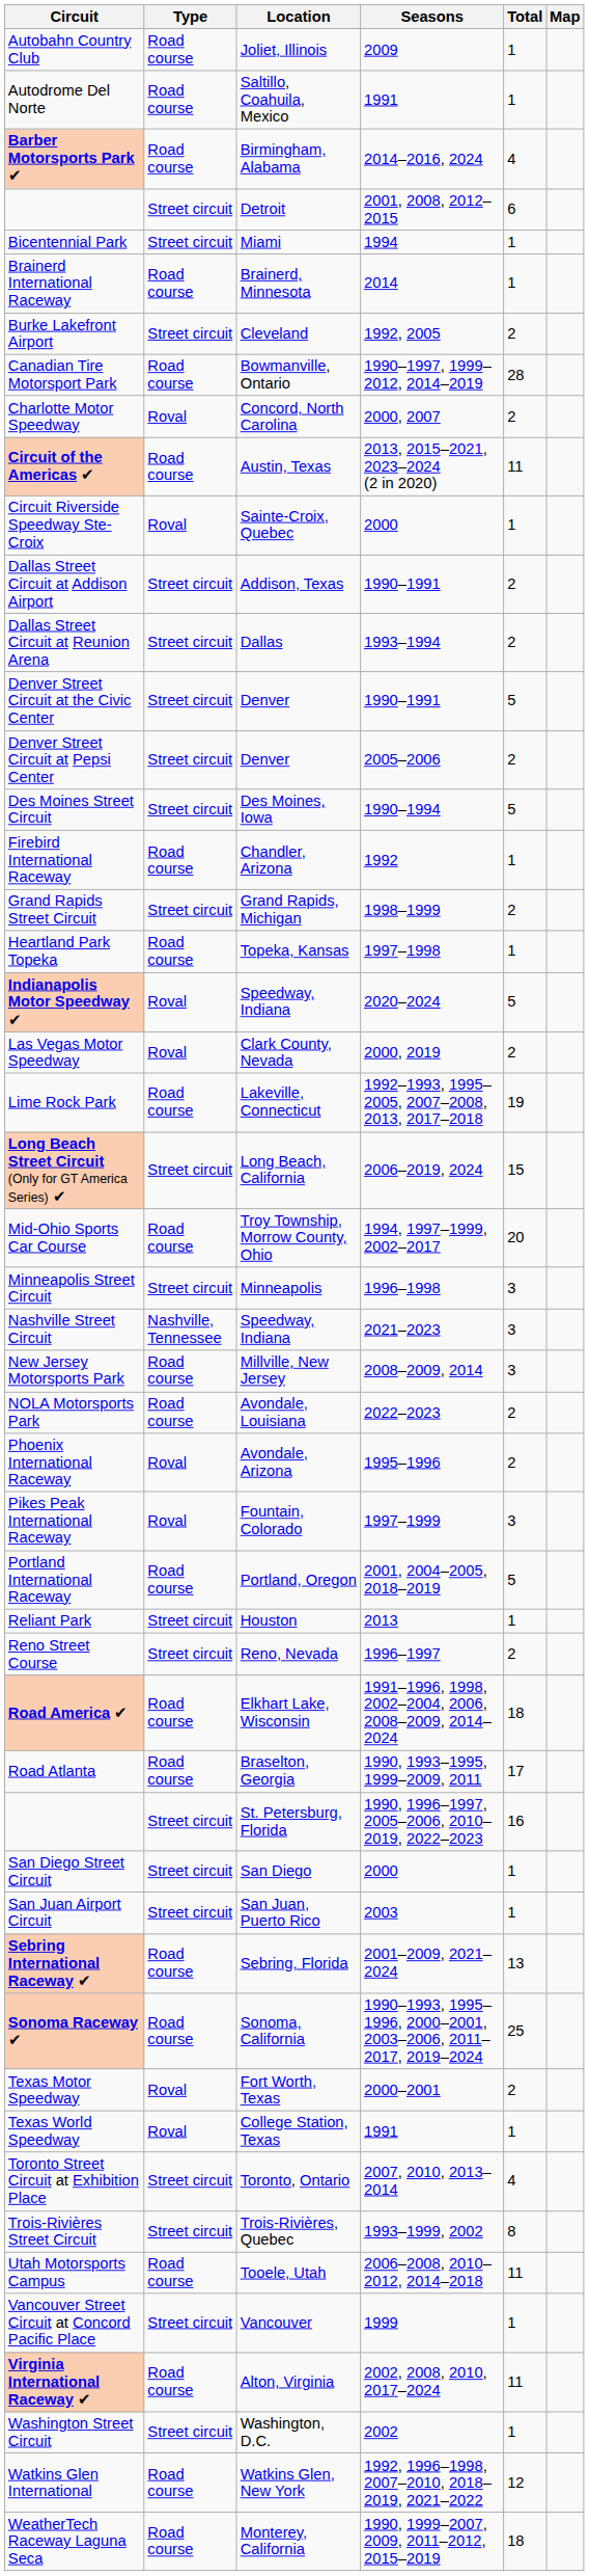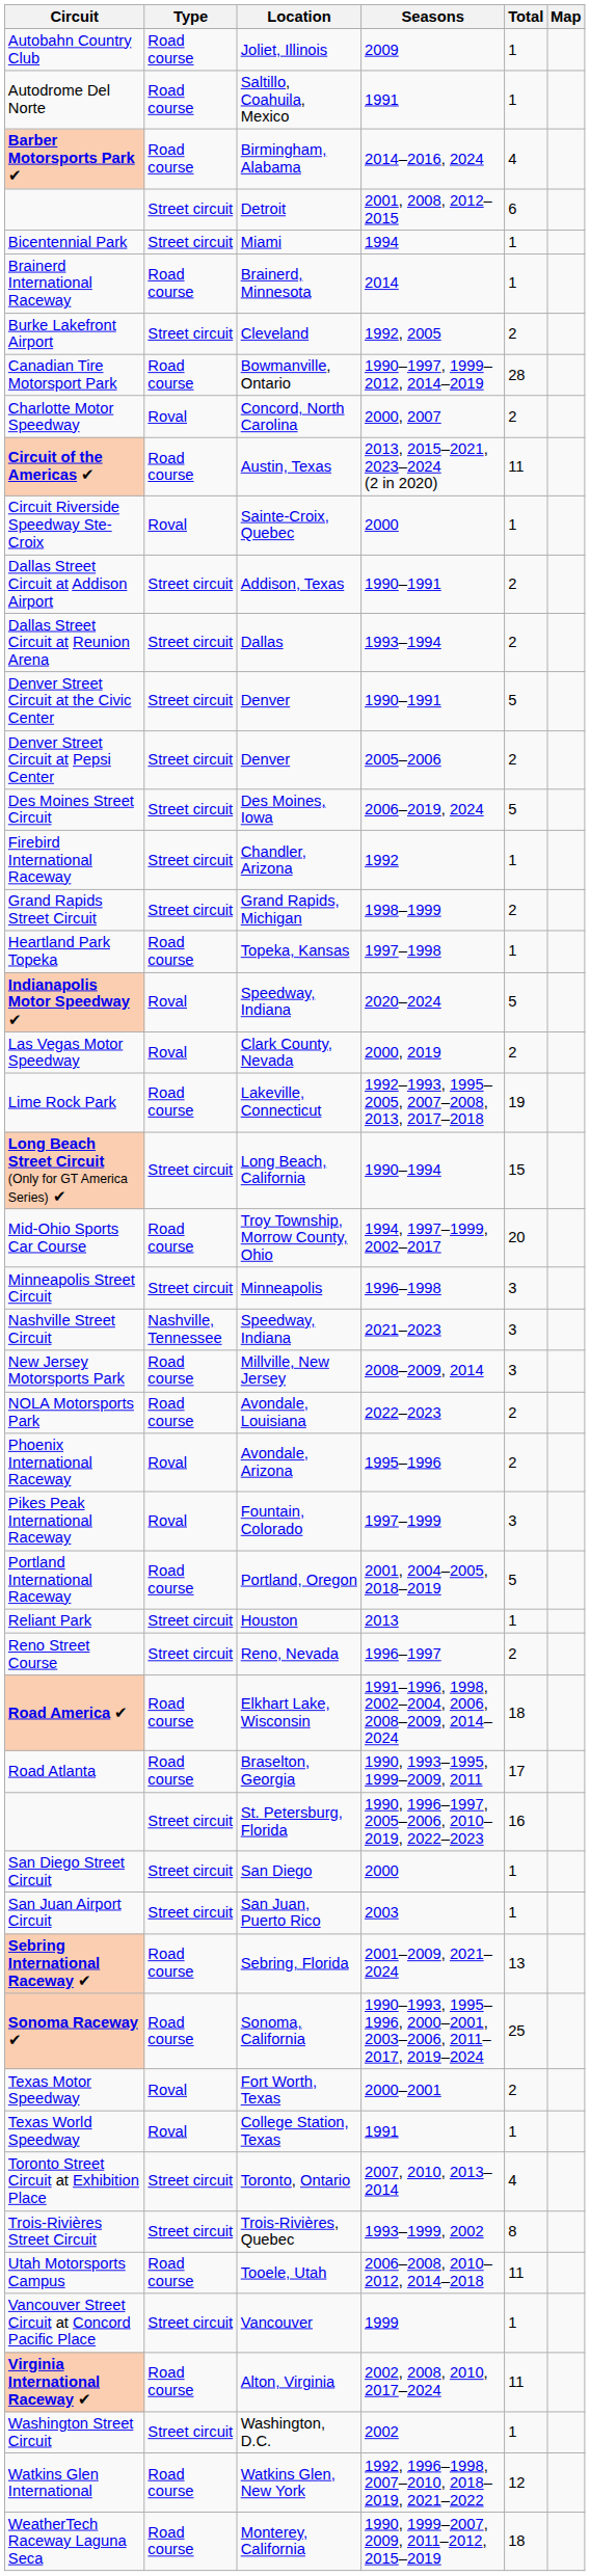 <table class="sortable wikitable">
 <tr>
 <th>Circuit</th>
 <th>Type</th>
 <th>Location</th>
 <th>Seasons</th>
 <th>Total</th>
 <th>Map</th>
 </tr>
 <tr>
 <td><a href='#'>Autobahn Country Club</a></td>
 <td><a href='#'>Road course</a></td>
 <td> <a href='#'>Joliet, Illinois</a><br><small></small></td>
 <td><a href='#'>2009</a></td>
 <td>1</td>
 <td></td>
 </tr>
 <tr>
 <td>Autodrome Del Norte</td>
 <td><a href='#'>Road course</a></td>
 <td> <a href='#'>Saltillo</a>, <a href='#'>Coahuila</a>, Mexico<br></td>
 <td><a href='#'>1991</a></td>
 <td>1</td>
 <td></td>
 </tr>
 <tr>
 <td bgcolor=FBCEB1><strong><a href='#'>Barber Motorsports Park</a></strong> ✔</td>
 <td><a href='#'>Road course</a></td>
 <td> <a href='#'>Birmingham, Alabama</a><br><small></small></td>
 <td><a href='#'>2014</a>–<a href='#'>2016</a>, <a href='#'>2024</a></td>
 <td>4</td>
 <td></td>
 </tr>
 <tr>
 <td></td>
 <td><a href='#'>Street circuit</a></td>
 <td> <a href='#'>Detroit</a><br><small></small></td>
 <td><a href='#'>2001</a>, <a href='#'>2008</a>, <a href='#'>2012</a>–<a href='#'>2015</a></td>
 <td>6</td>
 <td></td>
 </tr>
 <tr>
 <td><a href='#'>Bicentennial Park</a></td>
 <td><a href='#'>Street circuit</a></td>
 <td> <a href='#'>Miami</a><br><small></small></td>
 <td><a href='#'>1994</a></td>
 <td>1</td>
 <td></td>
 </tr>
 <tr>
 <td><a href='#'>Brainerd International Raceway</a></td>
 <td><a href='#'>Road course</a></td>
 <td> <a href='#'>Brainerd, Minnesota</a><br><small></small></td>
 <td><a href='#'>2014</a></td>
 <td>1</td>
 <td></td>
 </tr>
 <tr>
 <td><a href='#'>Burke Lakefront Airport</a></td>
 <td><a href='#'>Street circuit</a></td>
 <td> <a href='#'>Cleveland</a><br><small></small></td>
 <td><a href='#'>1992</a>, <a href='#'>2005</a></td>
 <td>2</td>
 <td></td>
 </tr>
 <tr>
 <td><a href='#'>Canadian Tire Motorsport Park</a></td>
 <td><a href='#'>Road course</a></td>
 <td> <a href='#'>Bowmanville</a>, Ontario<br><small></small></td>
 <td><a href='#'>1990</a>–<a href='#'>1997</a>, <a href='#'>1999</a>–<a href='#'>2012</a>, <a href='#'>2014</a>–<a href='#'>2019</a></td>
 <td>28</td>
 <td></td>
 </tr>
 <tr>
 <td><a href='#'>Charlotte Motor Speedway</a></td>
 <td><a href='#'>Roval</a></td>
 <td> <a href='#'>Concord, North Carolina</a><br><small></small></td>
 <td><a href='#'>2000</a>, <a href='#'>2007</a></td>
 <td>2</td>
 <td></td>
 </tr>
 <tr>
 <td bgcolor=FBCEB1><strong><a href='#'>Circuit of the Americas</a></strong> ✔</td>
 <td><a href='#'>Road course</a></td>
 <td> <a href='#'>Austin, Texas</a><br><small></small></td>
 <td><a href='#'>2013</a>, <a href='#'>2015</a>–<a href='#'>2021</a>, <a href='#'>2023</a>–<a href='#'>2024</a><br>(2 in 2020)</td>
 <td>11</td>
 <td></td>
 </tr>
 <tr>
 <td><a href='#'>Circuit Riverside Speedway Ste-Croix</a></td>
 <td><a href='#'>Roval</a></td>
 <td> <a href='#'>Sainte-Croix, Quebec</a><br><small></small></td>
 <td><a href='#'>2000</a></td>
 <td>1</td>
 <td></td>
 </tr>
 <tr>
 <td><a href='#'>Dallas Street Circuit at</a> <a href='#'>Addison Airport</a></td>
 <td><a href='#'>Street circuit</a></td>
 <td> <a href='#'>Addison, Texas</a><br><small></small></td>
 <td><a href='#'>1990</a>–<a href='#'>1991</a></td>
 <td>2</td>
 <td></td>
 </tr>
 <tr>
 <td><a href='#'>Dallas Street Circuit at</a> <a href='#'>Reunion Arena</a></td>
 <td><a href='#'>Street circuit</a></td>
 <td> <a href='#'>Dallas</a><br><small></small></td>
 <td><a href='#'>1993</a>–<a href='#'>1994</a></td>
 <td>2</td>
 <td></td>
 </tr>
 <tr>
 <td><a href='#'>Denver Street Circuit at the Civic Center</a></td>
 <td><a href='#'>Street circuit</a></td>
 <td> <a href='#'>Denver</a><br><small></small></td>
 <td><a href='#'>1990</a>–<a href='#'>1991</a></td>
 <td>5</td>
 <td></td>
 </tr>
 <tr>
 <td><a href='#'>Denver Street Circuit at</a> <a href='#'>Pepsi Center</a></td>
 <td><a href='#'>Street circuit</a></td>
 <td> <a href='#'>Denver</a><br><small></small></td>
 <td><a href='#'>2005</a>–<a href='#'>2006</a></td>
 <td>2</td>
 <td></td>
 </tr>
 <tr>
 <td><a href='#'>Des Moines Street Circuit</a></td>
 <td><a href='#'>Street circuit</a></td>
 <td> <a href='#'>Des Moines, Iowa</a><br></td>
-<td><a href='#'>1990</a>–<a href='#'>1994</a></td>
+<td><a href='#'>2006</a>–<a href='#'>2019</a>, <a href='#'>2024</a></td>
 <td>5</td>
 <td></td>
 </tr>
 <tr>
 <td><a href='#'>Firebird International Raceway</a></td>
-<td><a href='#'>Road course</a></td>
+<td><a href='#'>Street circuit</a></td>
 <td> <a href='#'>Chandler, Arizona</a><br><small></small></td>
 <td><a href='#'>1992</a></td>
 <td>1</td>
 <td></td>
 </tr>
 <tr>
 <td><a href='#'>Grand Rapids Street Circuit</a></td>
 <td><a href='#'>Street circuit</a></td>
 <td> <a href='#'>Grand Rapids, Michigan</a><br></td>
 <td><a href='#'>1998</a>–<a href='#'>1999</a></td>
 <td>2</td>
 <td></td>
 </tr>
 <tr>
 <td><a href='#'>Heartland Park Topeka</a></td>
 <td><a href='#'>Road course</a></td>
 <td> <a href='#'>Topeka, Kansas</a><br><small></small></td>
 <td><a href='#'>1997</a>–<a href='#'>1998</a></td>
 <td>1</td>
 <td></td>
 </tr>
 <tr>
 <td bgcolor=FBCEB1><strong><a href='#'>Indianapolis Motor Speedway</a></strong> ✔</td>
 <td><a href='#'>Roval</a></td>
 <td> <a href='#'>Speedway, Indiana</a><br><small></small></td>
 <td><a href='#'>2020</a>–<a href='#'>2024</a></td>
 <td>5</td>
 <td></td>
 </tr>
 <tr>
 <td><a href='#'>Las Vegas Motor Speedway</a></td>
 <td><a href='#'>Roval</a></td>
 <td> <a href='#'>Clark County, Nevada</a><br><small></small></td>
 <td><a href='#'>2000</a>, <a href='#'>2019</a></td>
 <td>2</td>
 <td></td>
 </tr>
 <tr>
 <td><a href='#'>Lime Rock Park</a></td>
 <td><a href='#'>Road course</a></td>
 <td> <a href='#'>Lakeville, Connecticut</a><br><small></small></td>
 <td><a href='#'>1992</a>–<a href='#'>1993</a>, <a href='#'>1995</a>–<a href='#'>2005</a>, <a href='#'>2007</a>–<a href='#'>2008</a>, <a href='#'>2013</a>, <a href='#'>2017</a>–<a href='#'>2018</a></td>
 <td>19</td>
 <td></td>
 </tr>
 <tr>
 <td bgcolor=FBCEB1><strong><a href='#'>Long Beach Street Circuit</a></strong><br><small>(Only for GT America Series)</small> ✔</td>
 <td><a href='#'>Street circuit</a></td>
 <td> <a href='#'>Long Beach, California</a><br><small></small></td>
-<td><a href='#'>2006</a>–<a href='#'>2019</a>, <a href='#'>2024</a></td>
+<td><a href='#'>1990</a>–<a href='#'>1994</a></td>
 <td>15</td>
 <td></td>
 </tr>
 <tr>
 <td><a href='#'>Mid-Ohio Sports Car Course</a></td>
 <td><a href='#'>Road course</a></td>
 <td> <a href='#'>Troy Township, Morrow County, Ohio</a><br><small></small></td>
 <td><a href='#'>1994</a>, <a href='#'>1997</a>–<a href='#'>1999</a>, <a href='#'>2002</a>–<a href='#'>2017</a></td>
 <td>20</td>
 <td></td>
 </tr>
 <tr>
 <td><a href='#'>Minneapolis Street Circuit</a></td>
 <td><a href='#'>Street circuit</a></td>
 <td> <a href='#'>Minneapolis</a><br></td>
 <td><a href='#'>1996</a>–<a href='#'>1998</a></td>
 <td>3</td>
 <td></td>
 </tr>
 <tr>
 <td><a href='#'>Nashville Street Circuit</a></td>
 <td><a href='#'>Nashville, Tennessee</a></td>
 <td> <a href='#'>Speedway, Indiana</a><br></td>
 <td><a href='#'>2021</a>–<a href='#'>2023</a></td>
 <td>3</td>
 <td></td>
 </tr>
 <tr>
 <td><a href='#'>New Jersey Motorsports Park</a></td>
 <td><a href='#'>Road course</a></td>
 <td> <a href='#'>Millville, New Jersey</a><br></td>
 <td><a href='#'>2008</a>–<a href='#'>2009</a>, <a href='#'>2014</a></td>
 <td>3</td>
 <td></td>
 </tr>
 <tr>
 <td><a href='#'>NOLA Motorsports Park</a></td>
 <td><a href='#'>Road course</a></td>
 <td> <a href='#'>Avondale, Louisiana</a><br></td>
 <td><a href='#'>2022</a>–<a href='#'>2023</a></td>
 <td>2</td>
 <td></td>
 </tr>
 <tr>
 <td><a href='#'>Phoenix International Raceway</a></td>
 <td><a href='#'>Roval</a></td>
 <td> <a href='#'>Avondale, Arizona</a><br><small></small></td>
 <td><a href='#'>1995</a>–<a href='#'>1996</a></td>
 <td>2</td>
 <td></td>
 </tr>
 <tr>
 <td><a href='#'>Pikes Peak International Raceway</a></td>
 <td><a href='#'>Roval</a></td>
 <td> <a href='#'>Fountain, Colorado</a><br><small></small></td>
 <td><a href='#'>1997</a>–<a href='#'>1999</a></td>
 <td>3</td>
 <td></td>
 </tr>
 <tr>
 <td><a href='#'>Portland International Raceway</a></td>
 <td><a href='#'>Road course</a></td>
 <td> <a href='#'>Portland, Oregon</a><br><small></small></td>
 <td><a href='#'>2001</a>, <a href='#'>2004</a>–<a href='#'>2005</a>, <a href='#'>2018</a>–<a href='#'>2019</a></td>
 <td>5</td>
 <td></td>
 </tr>
 <tr>
 <td><a href='#'>Reliant Park</a></td>
 <td><a href='#'>Street circuit</a></td>
 <td> <a href='#'>Houston</a><br><small></small></td>
 <td><a href='#'>2013</a></td>
 <td>1</td>
 <td></td>
 </tr>
 <tr>
 <td><a href='#'>Reno Street Course</a></td>
 <td><a href='#'>Street circuit</a></td>
 <td> <a href='#'>Reno, Nevada</a><br><small></small></td>
 <td><a href='#'>1996</a>–<a href='#'>1997</a></td>
 <td>2</td>
 <td></td>
 </tr>
 <tr>
 <td bgcolor=FBCEB1><strong><a href='#'>Road America</a></strong> ✔</td>
 <td><a href='#'>Road course</a></td>
 <td> <a href='#'>Elkhart Lake, Wisconsin</a><br><small></small></td>
 <td><a href='#'>1991</a>–<a href='#'>1996</a>, <a href='#'>1998</a>, <a href='#'>2002</a>–<a href='#'>2004</a>, <a href='#'>2006</a>, <a href='#'>2008</a>–<a href='#'>2009</a>, <a href='#'>2014</a>–<a href='#'>2024</a></td>
 <td>18</td>
 <td></td>
 </tr>
 <tr>
 <td><a href='#'>Road Atlanta</a></td>
 <td><a href='#'>Road course</a></td>
 <td> <a href='#'>Braselton, Georgia</a><br><small></small></td>
 <td><a href='#'>1990</a>, <a href='#'>1993</a>–<a href='#'>1995</a>, <a href='#'>1999</a>–<a href='#'>2009</a>, <a href='#'>2011</a></td>
 <td>17</td>
 <td></td>
 </tr>
 <tr>
 <td></td>
 <td><a href='#'>Street circuit</a></td>
 <td> <a href='#'>St. Petersburg, Florida</a><br><small></small></td>
 <td><a href='#'>1990</a>, <a href='#'>1996</a>–<a href='#'>1997</a>, <a href='#'>2005</a>–<a href='#'>2006</a>, <a href='#'>2010</a>–<a href='#'>2019</a>, <a href='#'>2022</a>–<a href='#'>2023</a></td>
 <td>16</td>
 <td></td>
 </tr>
 <tr>
 <td><a href='#'>San Diego Street Circuit</a></td>
 <td><a href='#'>Street circuit</a></td>
 <td> <a href='#'>San Diego</a><br><small></small></td>
 <td><a href='#'>2000</a></td>
 <td>1</td>
 <td></td>
 </tr>
 <tr>
 <td><a href='#'>San Juan Airport Circuit</a></td>
 <td><a href='#'>Street circuit</a></td>
 <td> <a href='#'>San Juan, Puerto Rico</a><br><small></small></td>
 <td><a href='#'>2003</a></td>
 <td>1</td>
 <td></td>
 </tr>
 <tr>
 <td bgcolor=FBCEB1><strong><a href='#'>Sebring International Raceway</a></strong> ✔</td>
 <td><a href='#'>Road course</a></td>
 <td> <a href='#'>Sebring, Florida</a><br><small></small></td>
 <td><a href='#'>2001</a>–<a href='#'>2009</a>, <a href='#'>2021</a>–<a href='#'>2024</a></td>
 <td>13</td>
 <td></td>
 </tr>
 <tr>
 <td bgcolor=FBCEB1><strong><a href='#'>Sonoma Raceway</a></strong> ✔</td>
 <td><a href='#'>Road course</a></td>
 <td> <a href='#'>Sonoma, California</a><br><small></small></td>
 <td><a href='#'>1990</a>–<a href='#'>1993</a>, <a href='#'>1995</a>–<a href='#'>1996</a>, <a href='#'>2000</a>–<a href='#'>2001</a>, <a href='#'>2003</a>–<a href='#'>2006</a>, <a href='#'>2011</a>–<a href='#'>2017</a>, <a href='#'>2019</a>–<a href='#'>2024</a></td>
 <td>25</td>
 <td></td>
 </tr>
 <tr>
 <td><a href='#'>Texas Motor Speedway</a></td>
 <td><a href='#'>Roval</a></td>
 <td> <a href='#'>Fort Worth, Texas</a><br><small></small></td>
 <td><a href='#'>2000</a>–<a href='#'>2001</a></td>
 <td>2</td>
 <td></td>
 </tr>
 <tr>
 <td><a href='#'>Texas World Speedway</a></td>
 <td><a href='#'>Roval</a></td>
 <td> <a href='#'>College Station, Texas</a><br><small></small></td>
 <td><a href='#'>1991</a></td>
 <td>1</td>
 <td></td>
 </tr>
 <tr>
 <td><a href='#'>Toronto Street Circuit</a> at <a href='#'>Exhibition Place</a></td>
 <td><a href='#'>Street circuit</a></td>
 <td> <a href='#'>Toronto</a>, <a href='#'>Ontario</a><br><small></small></td>
 <td><a href='#'>2007</a>, <a href='#'>2010</a>, <a href='#'>2013</a>–<a href='#'>2014</a></td>
 <td>4</td>
 <td></td>
 </tr>
 <tr>
 <td><a href='#'>Trois-Rivières Street Circuit</a></td>
 <td><a href='#'>Street circuit</a></td>
 <td> <a href='#'>Trois-Rivières</a>, Quebec<br><small></small></td>
 <td><a href='#'>1993</a>–<a href='#'>1999</a>, <a href='#'>2002</a></td>
 <td>8</td>
 <td></td>
 </tr>
 <tr>
 <td><a href='#'>Utah Motorsports Campus</a></td>
 <td><a href='#'>Road course</a></td>
 <td> <a href='#'>Tooele, Utah</a><br><small></small></td>
 <td><a href='#'>2006</a>–<a href='#'>2008</a>, <a href='#'>2010</a>–<a href='#'>2012</a>, <a href='#'>2014</a>–<a href='#'>2018</a></td>
 <td>11</td>
 <td></td>
 </tr>
 <tr>
 <td><a href='#'>Vancouver Street Circuit</a> at <a href='#'>Concord Pacific Place</a></td>
 <td><a href='#'>Street circuit</a></td>
 <td> <a href='#'>Vancouver</a><br><small></small></td>
 <td><a href='#'>1999</a></td>
 <td>1</td>
 <td></td>
 </tr>
 <tr>
 <td bgcolor=FBCEB1><strong><a href='#'>Virginia International Raceway</a></strong> ✔</td>
 <td><a href='#'>Road course</a></td>
 <td> <a href='#'>Alton, Virginia</a><br><small></small></td>
 <td><a href='#'>2002</a>, <a href='#'>2008</a>, <a href='#'>2010</a>, <a href='#'>2017</a>–<a href='#'>2024</a></td>
 <td>11</td>
 <td></td>
 </tr>
 <tr>
 <td><a href='#'>Washington Street Circuit</a></td>
 <td><a href='#'>Street circuit</a></td>
 <td> Washington, D.C.<br><small></small></td>
 <td><a href='#'>2002</a></td>
 <td>1</td>
 <td></td>
 </tr>
 <tr>
 <td><a href='#'>Watkins Glen International</a></td>
 <td><a href='#'>Road course</a></td>
 <td> <a href='#'>Watkins Glen, New York</a><br><small></small></td>
 <td><a href='#'>1992</a>, <a href='#'>1996</a>–<a href='#'>1998</a>, <a href='#'>2007</a>–<a href='#'>2010</a>, <a href='#'>2018</a>–<a href='#'>2019</a>, <a href='#'>2021</a>–<a href='#'>2022</a></td>
 <td>12</td>
 <td></td>
 </tr>
 <tr>
 <td><a href='#'>WeatherTech Raceway Laguna Seca</a></td>
 <td><a href='#'>Road course</a></td>
 <td> <a href='#'>Monterey, California</a><br><small></small></td>
 <td><a href='#'>1990</a>, <a href='#'>1999</a>–<a href='#'>2007</a>, <a href='#'>2009</a>, <a href='#'>2011</a>–<a href='#'>2012</a>, <a href='#'>2015</a>–<a href='#'>2019</a></td>
 <td>18</td>
 <td></td>
 </tr>
 </table>
